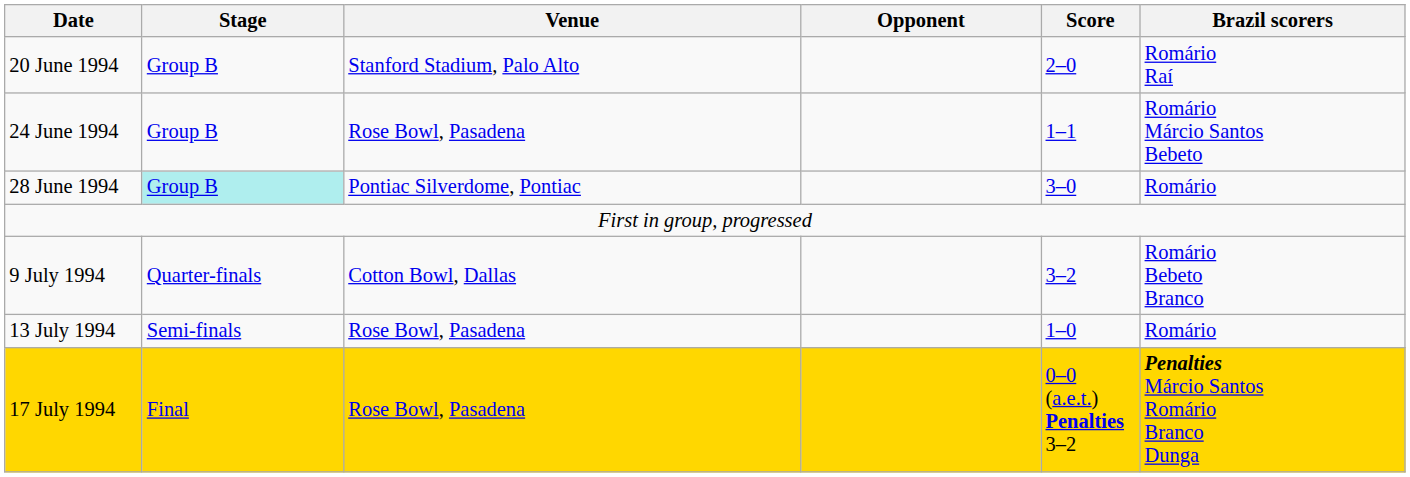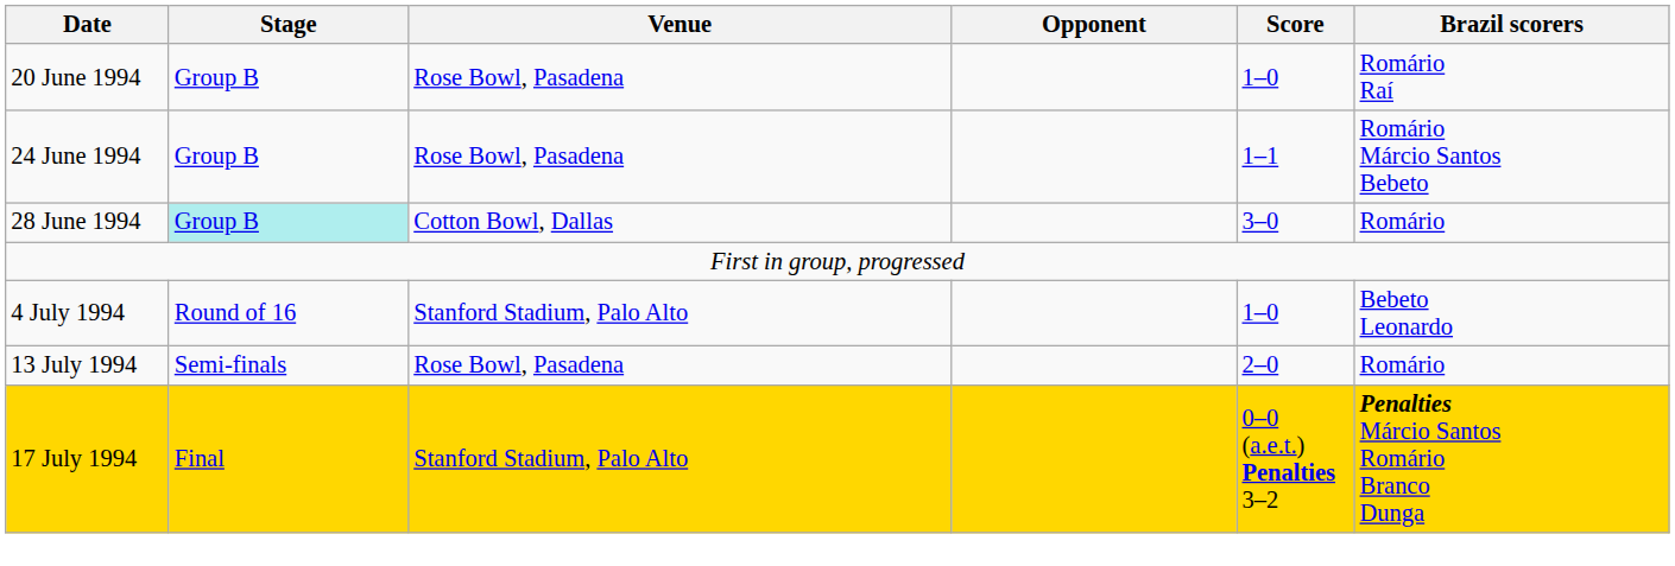 <table class="wikitable">
 <tr>
 <th width=100px>Date</th>
 <th width=150px>Stage</th>
 <th width=350px>Venue</th>
 <th width=180px>Opponent</th>
 <th width=70px>Score</th>
 <th width=200px>Brazil scorers</th>
 </tr>
 <tr>
 <td>20 June 1994</td>
 <td><a href='#'>Group B</a></td>
-<td><a href='#'>Stanford Stadium</a>, <a href='#'>Palo Alto</a></td>
+<td><a href='#'>Rose Bowl</a>, <a href='#'>Pasadena</a></td>
 <td></td>
-<td><a href='#'>2–0</a></td>
+<td><a href='#'>1–0</a></td>
 <td><a href='#'>Romário</a>  <br> <a href='#'>Raí</a> </td>
 </tr>
 <tr>
 <td>24 June 1994</td>
 <td><a href='#'>Group B</a></td>
 <td><a href='#'>Rose Bowl</a>, <a href='#'>Pasadena</a></td>
 <td></td>
 <td><a href='#'>1–1</a></td>
 <td><a href='#'>Romário</a>  <br> <a href='#'>Márcio Santos</a>  <br> <a href='#'>Bebeto</a> </td>
 </tr>
 <tr>
 <td>28 June 1994</td>
 <td style="background: paleturquoise;"><a href='#'>Group B</a></td>
-<td><a href='#'>Pontiac Silverdome</a>, <a href='#'>Pontiac</a></td>
+<td><a href='#'>Cotton Bowl</a>, <a href='#'>Dallas</a></td>
 <td></td>
 <td><a href='#'>3–0</a></td>
 <td><a href='#'>Romário</a> </td>
 </tr>
 <tr>
 <td colspan="6" style="text-align:center;"><em>First in group, progressed</em></td>
 </tr>
 <tr>
-<td>9 July 1994</td>
-<td><a href='#'>Quarter-finals</a></td>
-<td><a href='#'>Cotton Bowl</a>, <a href='#'>Dallas</a></td>
+<td>4 July 1994</td>
+<td><a href='#'>Round of 16</a></td>
+<td><a href='#'>Stanford Stadium</a>, <a href='#'>Palo Alto</a></td>
 <td></td>
-<td><a href='#'>3–2</a></td>
-<td><a href='#'>Romário</a>  <br> <a href='#'>Bebeto</a>  <br> <a href='#'>Branco</a> </td>
+<td><a href='#'>1–0</a></td>
+<td><a href='#'>Bebeto</a>  <br> <a href='#'>Leonardo</a> </td>
 </tr>
 <tr>
 <td>13 July 1994</td>
 <td><a href='#'>Semi-finals</a></td>
 <td><a href='#'>Rose Bowl</a>, <a href='#'>Pasadena</a></td>
 <td></td>
-<td><a href='#'>1–0</a></td>
+<td><a href='#'>2–0</a></td>
 <td><a href='#'>Romário</a> </td>
 </tr>
 <tr style="background:gold;">
 <td>17 July 1994</td>
 <td><a href='#'>Final</a></td>
-<td><a href='#'>Rose Bowl</a>, <a href='#'>Pasadena</a></td>
+<td><a href='#'>Stanford Stadium</a>, <a href='#'>Palo Alto</a></td>
 <td></td>
 <td><a href='#'>0–0</a> <br> (<a href='#'>a.e.t.</a>) <br> <strong><a href='#'>Penalties</a></strong> <br> 3–2</td>
 <td><strong><em>Penalties</em></strong> <br> <a href='#'>Márcio Santos</a>  <br> <a href='#'>Romário</a>  <br> <a href='#'>Branco</a>  <br> <a href='#'>Dunga</a> </td>
 </tr>
 </table>
